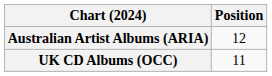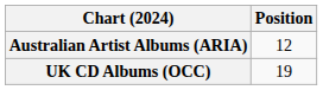 <table class="wikitable plainrowheaders" style="text-align:center">
 <tr>
 <th scope="col">Chart (2024)</th>
 <th scope="col">Position</th>
 </tr>
 <tr>
 <th scope="row">Australian Artist Albums (ARIA)</th>
 <td>12</td>
 </tr>
 <tr>
 <th scope="row">UK CD Albums (OCC)</th>
-<td>11</td>
+<td>19</td>
 </tr>
 </table>
